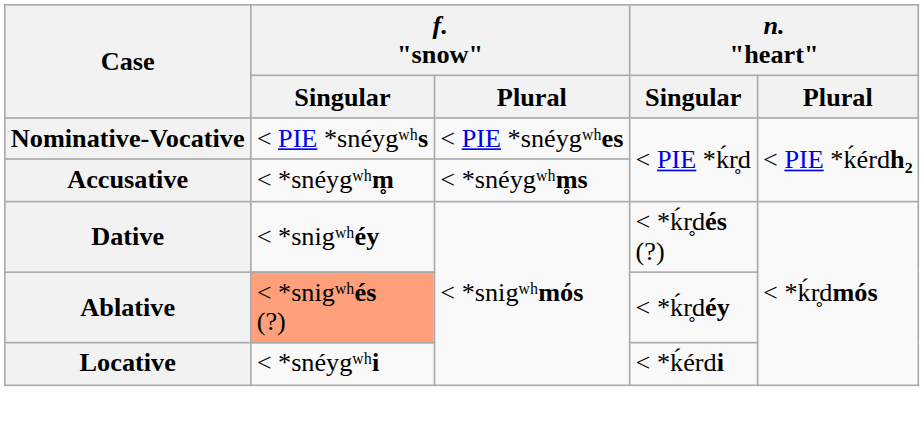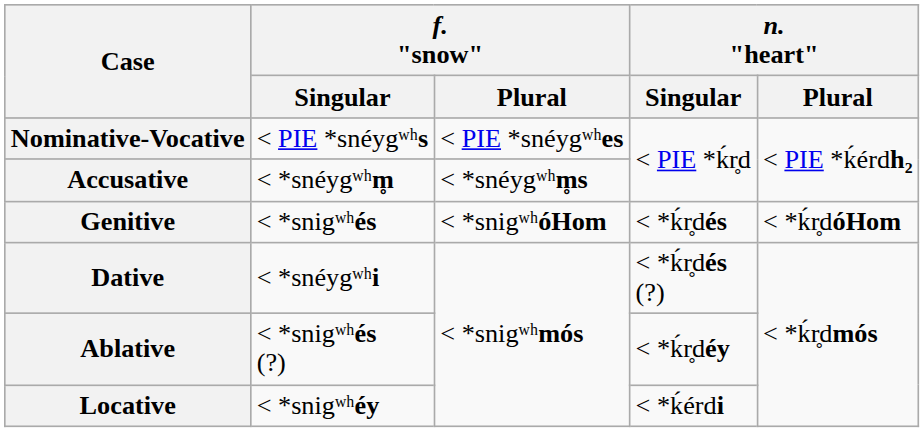 <table class="wikitable">
 <tr>
 <th rowspan="2">Case</th>
 <th colspan="2"> <em>f.</em><br>"snow"</th>
 <th colspan="2"> <em>n.</em><br>"heart"</th>
 </tr>
 <tr>
 <th>Singular</th>
 <th>Plural</th>
 <th>Singular</th>
 <th>Plural</th>
 </tr>
 <tr>
 <th>Nominative-Vocative</th>
 <td> < <a href='#'>PIE</a> *snéygʷʰ<strong>s</strong></td>
 <td> < <a href='#'>PIE</a> *snéygʷʰ<strong>es</strong></td>
 <td rowspan="2"> < <a href='#'>PIE</a> *ḱr̥d</td>
 <td rowspan="2"> < <a href='#'>PIE</a> *ḱérd<strong>h₂</strong></td>
 </tr>
 <tr>
 <th>Accusative</th>
 <td> < *snéygʷʰ<strong>m̥</strong></td>
 <td> < *snéygʷʰ<strong>m̥s</strong></td>
 </tr>
 <tr>
+<th>Genitive</th>
+<td> < *snigʷʰ<strong>és</strong><br></td>
+<td> < *snigʷʰ<strong>óHom</strong></td>
+<td> < *ḱr̥d<strong>és</strong><br></td>
+<td> < *ḱr̥d<strong>óHom</strong></td>
+</tr>
+<tr>
 <th>Dative</th>
-<td> < *snigʷʰ<strong>éy</strong></td>
+<td> < *snéygʷʰ<strong>i</strong></td>
 <td rowspan="3"> < *snigʷʰ<strong>mós</strong></td>
 <td> < *ḱr̥d<strong>és</strong><br>(?)</td>
 <td rowspan="3"> < *ḱr̥d<strong>mós</strong></td>
 </tr>
 <tr>
 <th>Ablative</th>
-<td style="background: lightsalmon;"> < *snigʷʰ<strong>és</strong><br>(?)</td>
+<td> < *snigʷʰ<strong>és</strong><br>(?)</td>
 <td> < *ḱr̥d<strong>éy</strong></td>
 </tr>
 <tr>
 <th>Locative</th>
-<td> < *snéygʷʰ<strong>i</strong></td>
+<td> < *snigʷʰ<strong>éy</strong></td>
 <td> < *ḱérd<strong>i</strong></td>
 </tr>
 </table>
